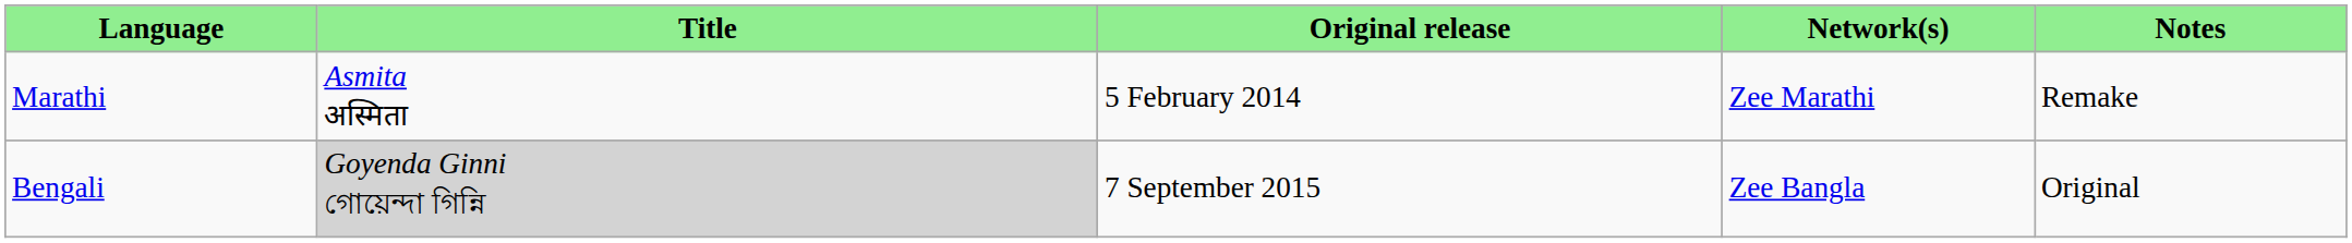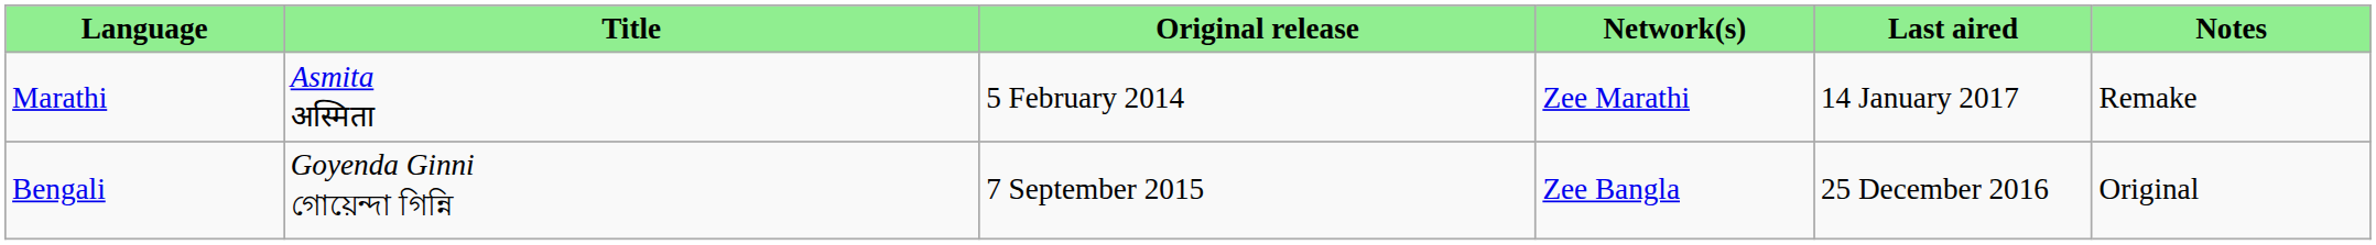 <table class="wikitable" style="width:100%; margin-right:0;">
 <tr>
 <th style="background:LightGreen; width:10%;">Language</th>
 <th style="background:LightGreen; width:25%;">Title</th>
 <th style="background:LightGreen; width:20%;">Original release</th>
 <th style="background:LightGreen; width:10%;">Network(s)</th>
+<th style="background:LightGreen; width:10%;">Last aired</th>
 <th style="background:LightGreen; width:10%;">Notes</th>
 </tr>
 <tr>
 <td><a href='#'>Marathi</a></td>
 <td><em><a href='#'>Asmita</a></em> <br> अस्मिता</td>
 <td>5 February 2014</td>
 <td><a href='#'>Zee Marathi</a></td>
+<td>14 January 2017</td>
 <td>Remake</td>
 </tr>
 <tr>
 <td><a href='#'>Bengali</a></td>
-<td style="background: lightgrey;"><em>Goyenda Ginni</em> <br> গোয়েন্দা গিন্নি</td>
+<td><em>Goyenda Ginni</em> <br> গোয়েন্দা গিন্নি</td>
 <td>7 September 2015</td>
 <td><a href='#'>Zee Bangla</a></td>
+<td>25 December 2016</td>
 <td>Original</td>
 </tr>
 </table>
